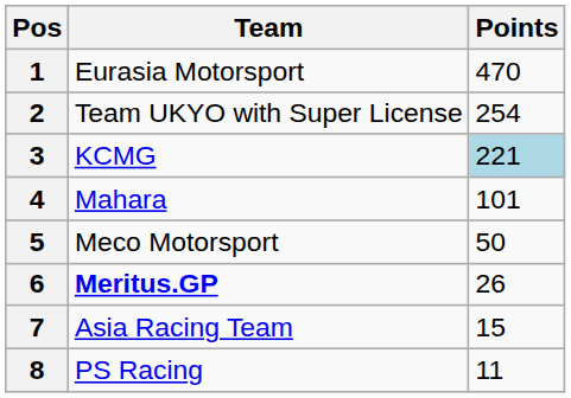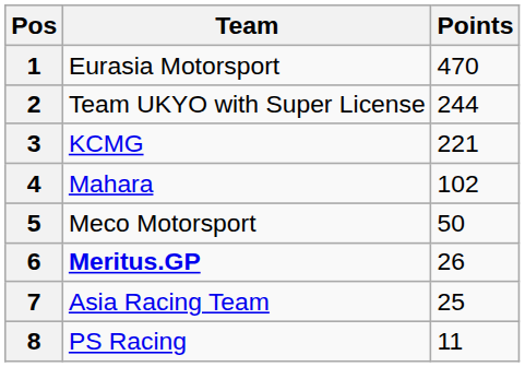 <table class="wikitable" style="font-size:90%;">
 <tr>
 <th>Pos</th>
 <th>Team</th>
 <th>Points</th>
 </tr>
 <tr>
 <th>1</th>
 <td> Eurasia Motorsport</td>
 <td>470</td>
 </tr>
 <tr>
 <th>2</th>
 <td nowrap> Team UKYO with Super License</td>
-<td>254</td>
+<td>244</td>
 </tr>
 <tr>
 <th>3</th>
 <td> <a href='#'>KCMG</a></td>
-<td style="background: lightblue;">221</td>
+<td>221</td>
 </tr>
 <tr>
 <th>4</th>
 <td> <a href='#'>Mahara</a></td>
-<td>101</td>
+<td>102</td>
 </tr>
 <tr>
 <th>5</th>
 <td> Meco Motorsport</td>
 <td>50</td>
 </tr>
 <tr>
 <th>6</th>
 <td><strong> <a href='#'>Meritus.GP</a></strong></td>
 <td>26</td>
 </tr>
 <tr>
 <th>7</th>
 <td> <a href='#'>Asia Racing Team</a></td>
-<td>15</td>
+<td>25</td>
 </tr>
 <tr>
 <th>8</th>
 <td> <a href='#'>PS Racing</a></td>
 <td>11</td>
 </tr>
 </table>
